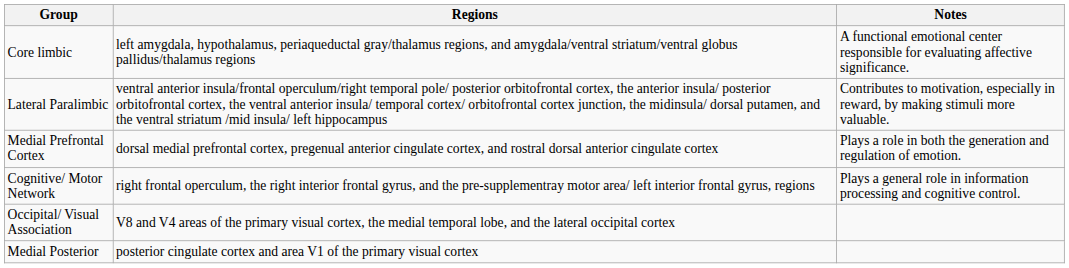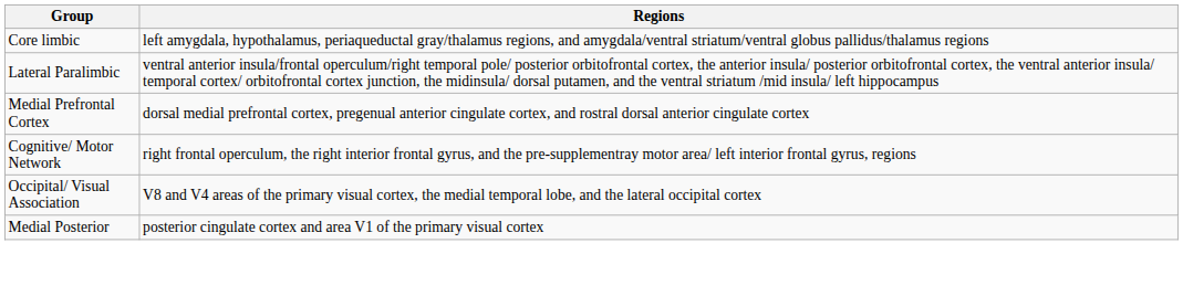 <table class="wikitable">
 <tr>
 <th>Group</th>
 <th>Regions</th>
-<th>Notes</th>
 </tr>
 <tr>
 <td>Core limbic</td>
 <td>left amygdala, hypothalamus, periaqueductal gray/thalamus regions, and amygdala/ventral striatum/ventral globus pallidus/thalamus regions</td>
-<td>A functional emotional center responsible for evaluating affective significance.</td>
 </tr>
 <tr>
 <td>Lateral Paralimbic</td>
 <td>ventral anterior insula/frontal operculum/right temporal pole/ posterior orbitofrontal cortex, the anterior insula/ posterior orbitofrontal cortex, the ventral anterior insula/ temporal cortex/ orbitofrontal cortex junction, the midinsula/ dorsal putamen, and the ventral striatum /mid insula/ left hippocampus</td>
-<td>Contributes to motivation, especially in reward, by making stimuli more valuable.</td>
 </tr>
 <tr>
 <td>Medial Prefrontal Cortex</td>
 <td>dorsal medial prefrontal cortex, pregenual anterior cingulate cortex, and rostral dorsal anterior cingulate cortex</td>
-<td>Plays a role in both the generation and regulation of emotion.</td>
 </tr>
 <tr>
 <td>Cognitive/ Motor Network</td>
 <td>right frontal operculum, the right interior frontal gyrus, and the pre-supplementray motor area/ left interior frontal gyrus, regions</td>
-<td>Plays a general role in information processing and cognitive control.</td>
 </tr>
 <tr>
 <td>Occipital/ Visual Association</td>
 <td>V8 and V4 areas of the primary visual cortex, the medial temporal lobe, and the lateral occipital cortex</td>
-<td></td>
 </tr>
 <tr>
 <td>Medial Posterior</td>
 <td>posterior cingulate cortex and area V1 of the primary visual cortex</td>
-<td></td>
 </tr>
 </table>
